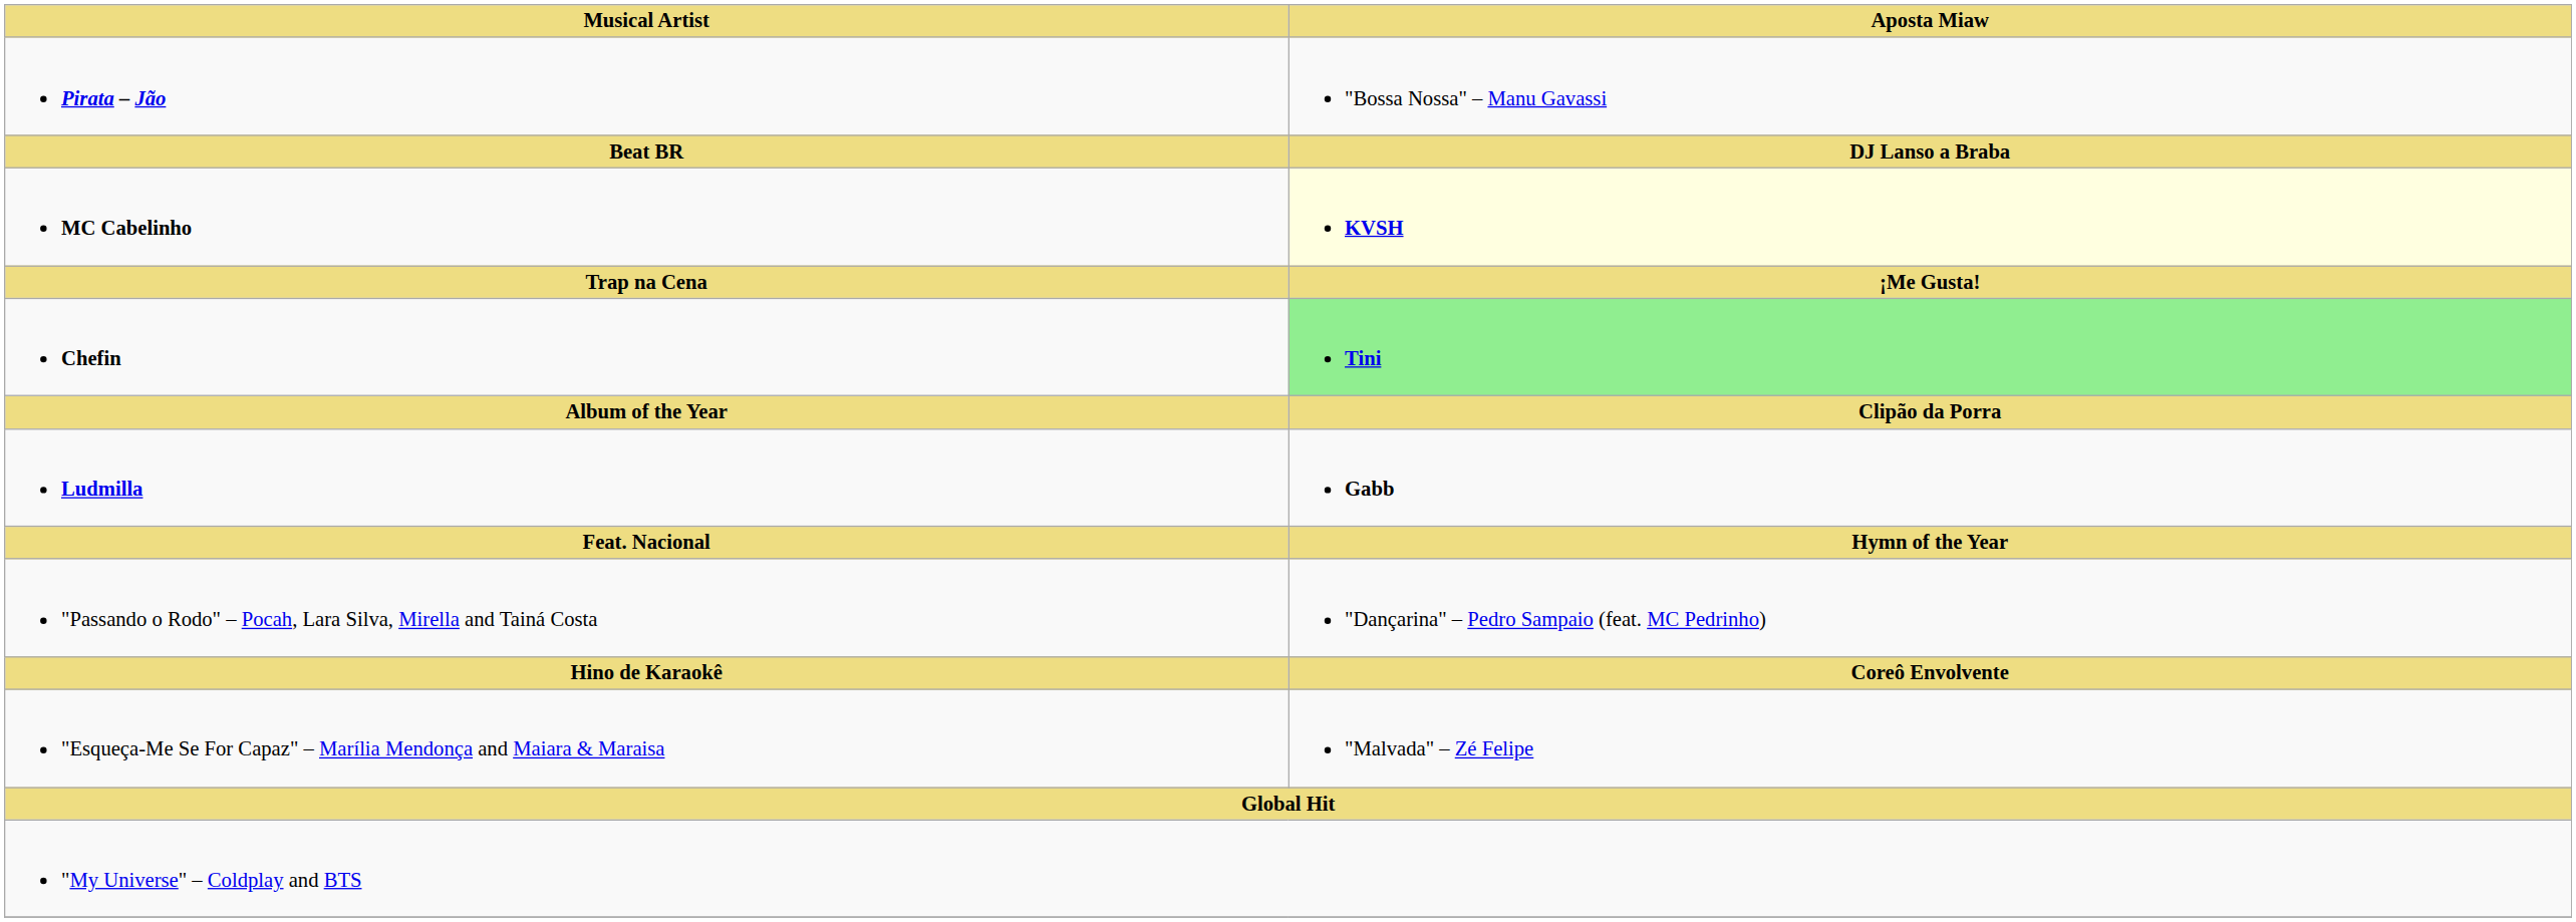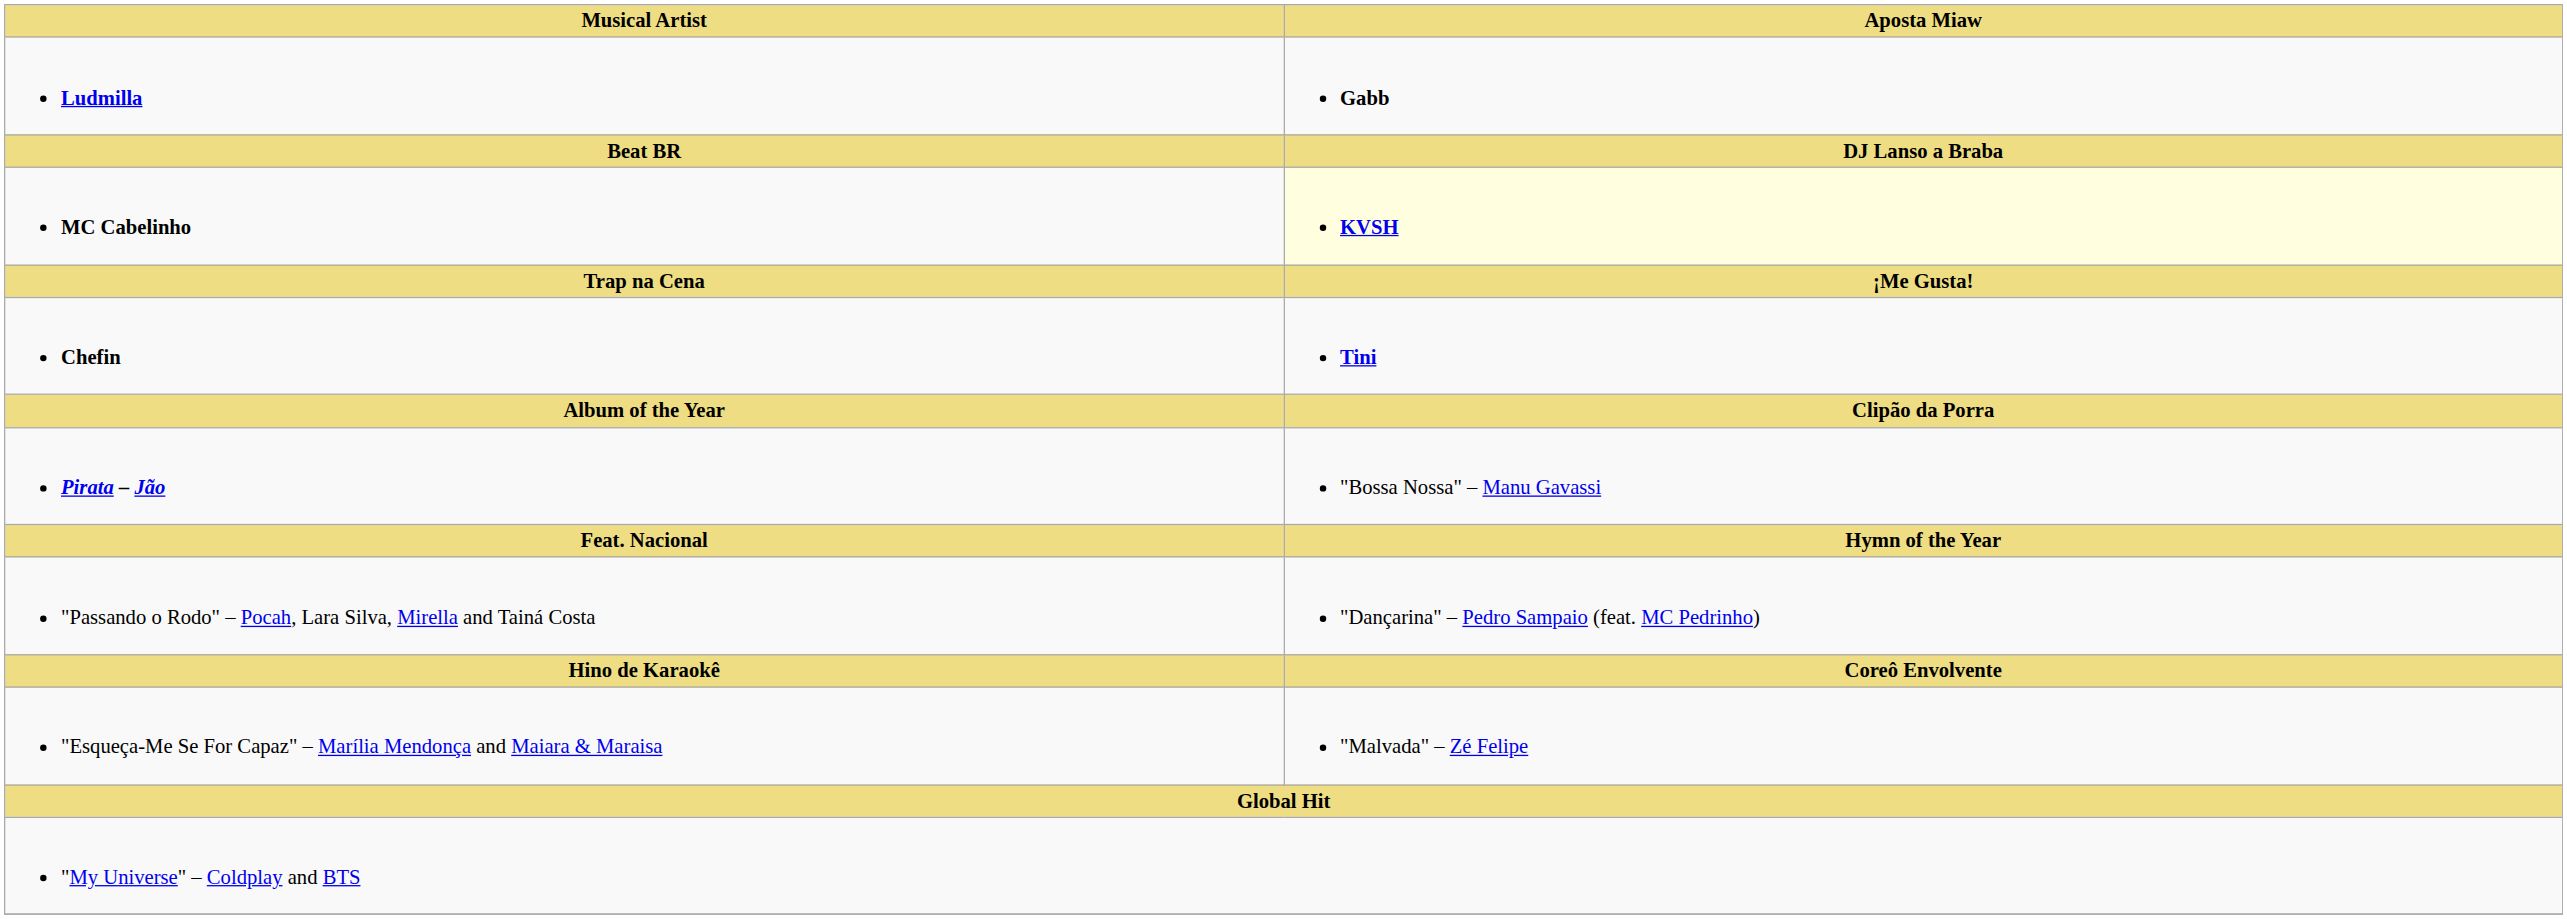 <table class="wikitable" style="width:100%">
 <tr>
 <th style="background:#EEDD82; width:50%">Musical Artist</th>
 <th style="background:#EEDD82; width=50%">Aposta Miaw</th>
 </tr>
 <tr>
-<td valign="top"><br><ul><li><strong><em><a href='#'>Pirata</a><em> – <a href='#'>Jão</a><strong></li></ul></td>
-<td valign="top"><br><ul><li></strong>"Bossa Nossa" – <a href='#'>Manu Gavassi</a><strong></li></ul></td>
+<td valign="top"><br><ul><li><strong><a href='#'>Ludmilla</a></strong></li></ul></td>
+<td valign="top"><br><ul><li><strong>Gabb</strong></li></ul></td>
 </tr>
 <tr>
 <th style="background:#EEDD82; width=50%">Beat BR</th>
 <th style="background:#EEDD82; width=50%">DJ Lanso a Braba</th>
 </tr>
 <tr>
 <td valign="top"><br><ul><li><strong>MC Cabelinho</strong></li></ul></td>
 <td valign="top" style="background: lightyellow;"><br><ul><li><strong><a href='#'>KVSH</a></strong></li></ul></td>
 </tr>
 <tr>
 <th style="background:#EEDD82; width=50%">Trap na Cena</th>
 <th style="background:#EEDD82; width=50%">¡Me Gusta!</th>
 </tr>
 <tr>
 <td valign="top"><br><ul><li><strong>Chefin</strong></li></ul></td>
-<td valign="top" style="background: lightgreen;"><br><ul><li><strong><a href='#'>Tini</a></strong></li></ul></td>
+<td valign="top"><br><ul><li><strong><a href='#'>Tini</a></strong></li></ul></td>
 </tr>
 <tr>
 <th style="background:#EEDD82; width:50%">Album of the Year</th>
 <th style="background:#EEDD82; width:50%">Clipão da Porra</th>
 </tr>
 <tr>
-<td valign="top"><br><ul><li><strong><a href='#'>Ludmilla</a></strong></li></ul></td>
-<td valign="top"><br><ul><li><strong>Gabb</strong></li></ul></td>
+<td valign="top"><br><ul><li><strong><em><a href='#'>Pirata</a><em> – <a href='#'>Jão</a><strong></li></ul></td>
+<td valign="top"><br><ul><li></strong>"Bossa Nossa" – <a href='#'>Manu Gavassi</a><strong></li></ul></td>
 </tr>
 <tr>
 <th style="background:#EEDD82; width:50%">Feat. Nacional</th>
 <th style="background:#EEDD82; width:50%">Hymn of the Year</th>
 </tr>
 <tr>
 <td valign="top"><br><ul><li></strong>"Passando o Rodo" – <a href='#'>Pocah</a>, Lara Silva, <a href='#'>Mirella</a> and Tainá Costa<strong></li></ul></td>
 <td valign="top"><br><ul><li></strong>"Dançarina" – <a href='#'>Pedro Sampaio</a> (feat. <a href='#'>MC Pedrinho</a>)<strong></li></ul></td>
 </tr>
 <tr>
 <th style="background:#EEDD82; width=50%">Hino de Karaokê</th>
 <th style="background:#EEDD82; width=50%">Coreô Envolvente</th>
 </tr>
 <tr>
 <td valign="top"><br><ul><li></strong>"Esqueça-Me Se For Capaz" – <a href='#'>Marília Mendonça</a> and <a href='#'>Maiara & Maraisa</a><strong></li></ul></td>
 <td valign="top"><br><ul><li></strong>"Malvada" – <a href='#'>Zé Felipe</a><strong></li></ul></td>
 </tr>
 <tr>
 <th colspan="2" style="background:#EEDD82; width=50%">Global Hit</th>
 </tr>
 <tr>
 <td colspan="2" valign="top"><br><ul><li></strong>"<a href='#'>My Universe</a>" – <a href='#'>Coldplay</a> and <a href='#'>BTS</a><strong></li></ul></td>
 </tr>
 <tr>
 </tr>
 </table>
